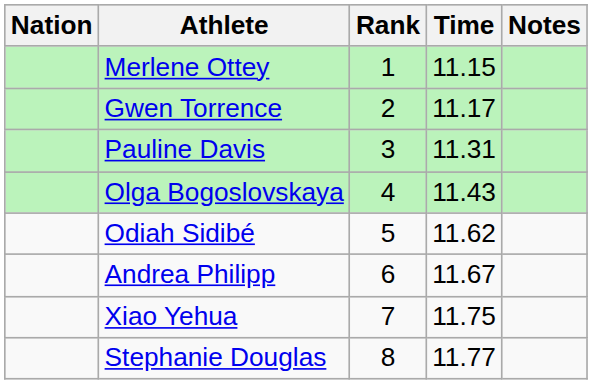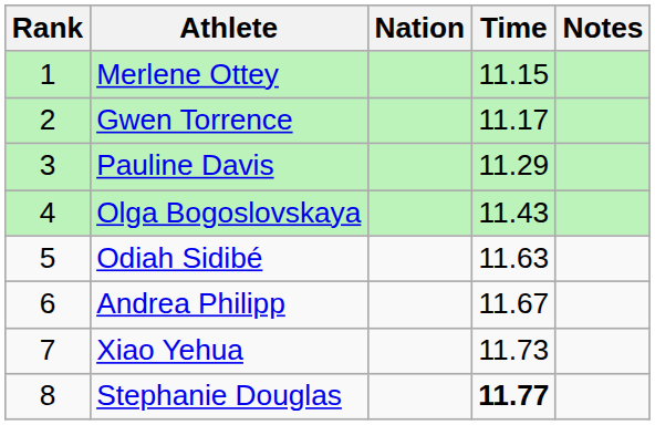 <table class="wikitable sortable" style="text-align:center">
 <tr>
+<th>Rank</th>
+<th>Athlete</th>
 <th>Nation</th>
-<th>Athlete</th>
-<th>Rank</th>
 <th>Time</th>
 <th>Notes</th>
 </tr>
 <tr style="background:#bbf3bb;">
+<td>1</td>
+<td align=left><a href='#'>Merlene Ottey</a></td>
 <td align=left></td>
-<td align=left><a href='#'>Merlene Ottey</a></td>
-<td>1</td>
 <td>11.15</td>
 <td></td>
 </tr>
 <tr style="background:#bbf3bb;">
+<td>2</td>
+<td align=left><a href='#'>Gwen Torrence</a></td>
 <td align=left></td>
-<td align=left><a href='#'>Gwen Torrence</a></td>
-<td>2</td>
 <td>11.17</td>
 <td></td>
 </tr>
 <tr style="background:#bbf3bb;">
+<td>3</td>
+<td align=left><a href='#'>Pauline Davis</a></td>
 <td align=left></td>
-<td align=left><a href='#'>Pauline Davis</a></td>
-<td>3</td>
-<td>11.31</td>
+<td>11.29</td>
 <td></td>
 </tr>
 <tr style="background:#bbf3bb;">
+<td>4</td>
+<td align=left><a href='#'>Olga Bogoslovskaya</a></td>
 <td align=left></td>
-<td align=left><a href='#'>Olga Bogoslovskaya</a></td>
-<td>4</td>
 <td>11.43</td>
 <td></td>
 </tr>
 <tr>
+<td>5</td>
+<td align=left><a href='#'>Odiah Sidibé</a></td>
 <td align=left></td>
-<td align=left><a href='#'>Odiah Sidibé</a></td>
-<td>5</td>
-<td>11.62</td>
+<td>11.63</td>
 <td></td>
 </tr>
 <tr>
+<td>6</td>
+<td align=left><a href='#'>Andrea Philipp</a></td>
 <td align=left></td>
-<td align=left><a href='#'>Andrea Philipp</a></td>
-<td>6</td>
 <td>11.67</td>
 <td></td>
 </tr>
 <tr>
+<td>7</td>
+<td align=left><a href='#'>Xiao Yehua</a></td>
 <td align=left></td>
-<td align=left><a href='#'>Xiao Yehua</a></td>
-<td>7</td>
-<td>11.75</td>
+<td>11.73</td>
 <td></td>
 </tr>
 <tr>
+<td>8</td>
+<td align=left><a href='#'>Stephanie Douglas</a></td>
 <td align=left></td>
-<td align=left><a href='#'>Stephanie Douglas</a></td>
-<td>8</td>
-<td>11.77</td>
+<td><strong>11.77</strong></td>
 <td></td>
 </tr>
 </table>
